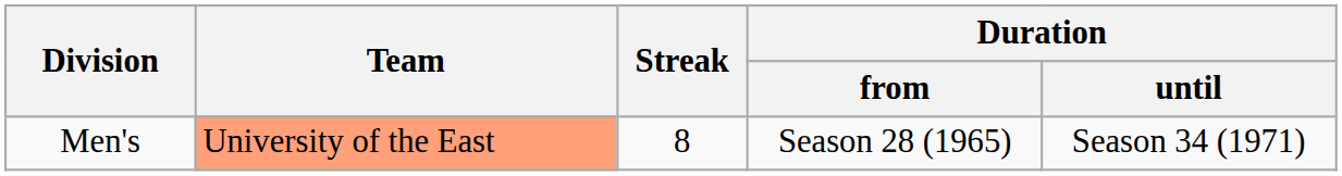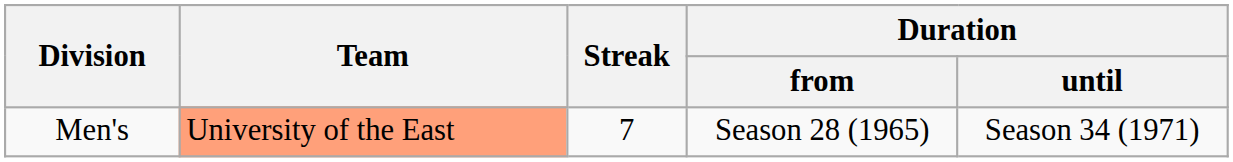 <table class="wikitable" style="font-size:90%; text-align:center;">
 <tr>
 <th rowspan="2" width="75px">Division</th>
 <th rowspan="2" width="175px">Team</th>
 <th rowspan="2" width="50px">Streak</th>
 <th colspan="2">Duration</th>
 </tr>
 <tr>
 <th width="120px">from</th>
 <th width="120px">until</th>
 </tr>
 <tr>
 <td>Men's</td>
 <td align="left" style="background: lightsalmon;">University of the East</td>
-<td>8</td>
+<td>7</td>
 <td>Season 28 (1965)</td>
 <td>Season 34 (1971)</td>
 </tr>
 </table>
